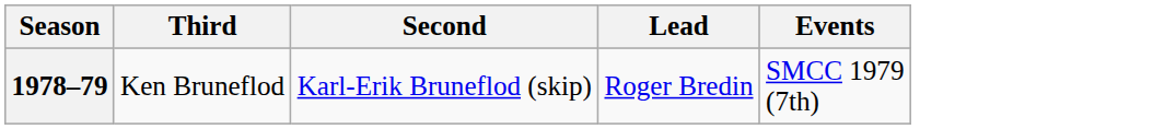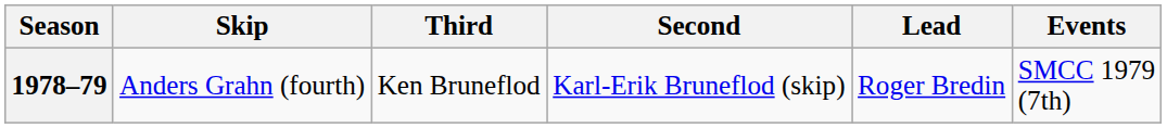 <table class="wikitable">
 <tr>
 <th scope="col">Season</th>
+<th scope="col">Skip</th>
 <th scope="col">Third</th>
 <th scope="col">Second</th>
 <th scope="col">Lead</th>
 <th scope="col">Events</th>
 </tr>
 <tr>
 <th scope="row">1978–79</th>
+<td><a href='#'>Anders Grahn</a> (fourth)</td>
 <td>Ken Bruneflod</td>
 <td><a href='#'>Karl-Erik Bruneflod</a> (skip)</td>
 <td><a href='#'>Roger Bredin</a></td>
 <td><a href='#'>SMCC</a> 1979 <br> (7th)</td>
 </tr>
 </table>
